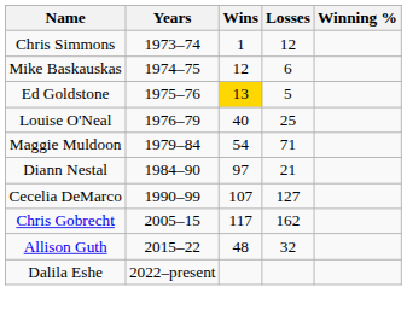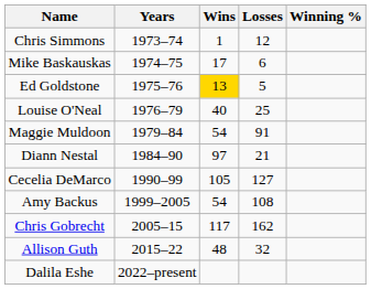 <table class="wikitable sortable" style="text-align:center">
 <tr>
 <th>Name</th>
 <th>Years</th>
 <th>Wins</th>
 <th>Losses</th>
 <th>Winning %</th>
 </tr>
 <tr>
 <td>Chris Simmons</td>
 <td>1973–74</td>
 <td>1</td>
 <td>12</td>
 <td></td>
 </tr>
 <tr>
 <td>Mike Baskauskas</td>
 <td>1974–75</td>
-<td>12</td>
+<td>17</td>
 <td>6</td>
 <td></td>
 </tr>
 <tr>
 <td>Ed Goldstone</td>
 <td>1975–76</td>
 <td style="background: gold;">13</td>
 <td>5</td>
 <td></td>
 </tr>
 <tr>
 <td>Louise O'Neal</td>
 <td>1976–79</td>
 <td>40</td>
 <td>25</td>
 <td></td>
 </tr>
 <tr>
 <td>Maggie Muldoon</td>
 <td>1979–84</td>
 <td>54</td>
-<td>71</td>
+<td>91</td>
 <td></td>
 </tr>
 <tr>
 <td>Diann Nestal</td>
 <td>1984–90</td>
 <td>97</td>
 <td>21</td>
 <td></td>
 </tr>
 <tr>
 <td>Cecelia DeMarco</td>
 <td>1990–99</td>
-<td>107</td>
+<td>105</td>
 <td>127</td>
+<td></td>
+</tr>
+<tr>
+<td>Amy Backus</td>
+<td>1999–2005</td>
+<td>54</td>
+<td>108</td>
 <td></td>
 </tr>
 <tr>
 <td><a href='#'>Chris Gobrecht</a></td>
 <td>2005–15</td>
 <td>117</td>
 <td>162</td>
 <td></td>
 </tr>
 <tr>
 <td><a href='#'>Allison Guth</a></td>
 <td>2015–22</td>
 <td>48</td>
 <td>32</td>
 <td></td>
 </tr>
 <tr>
 <td>Dalila Eshe</td>
 <td>2022–present</td>
 <td></td>
 <td></td>
 <td></td>
 </tr>
 </table>
